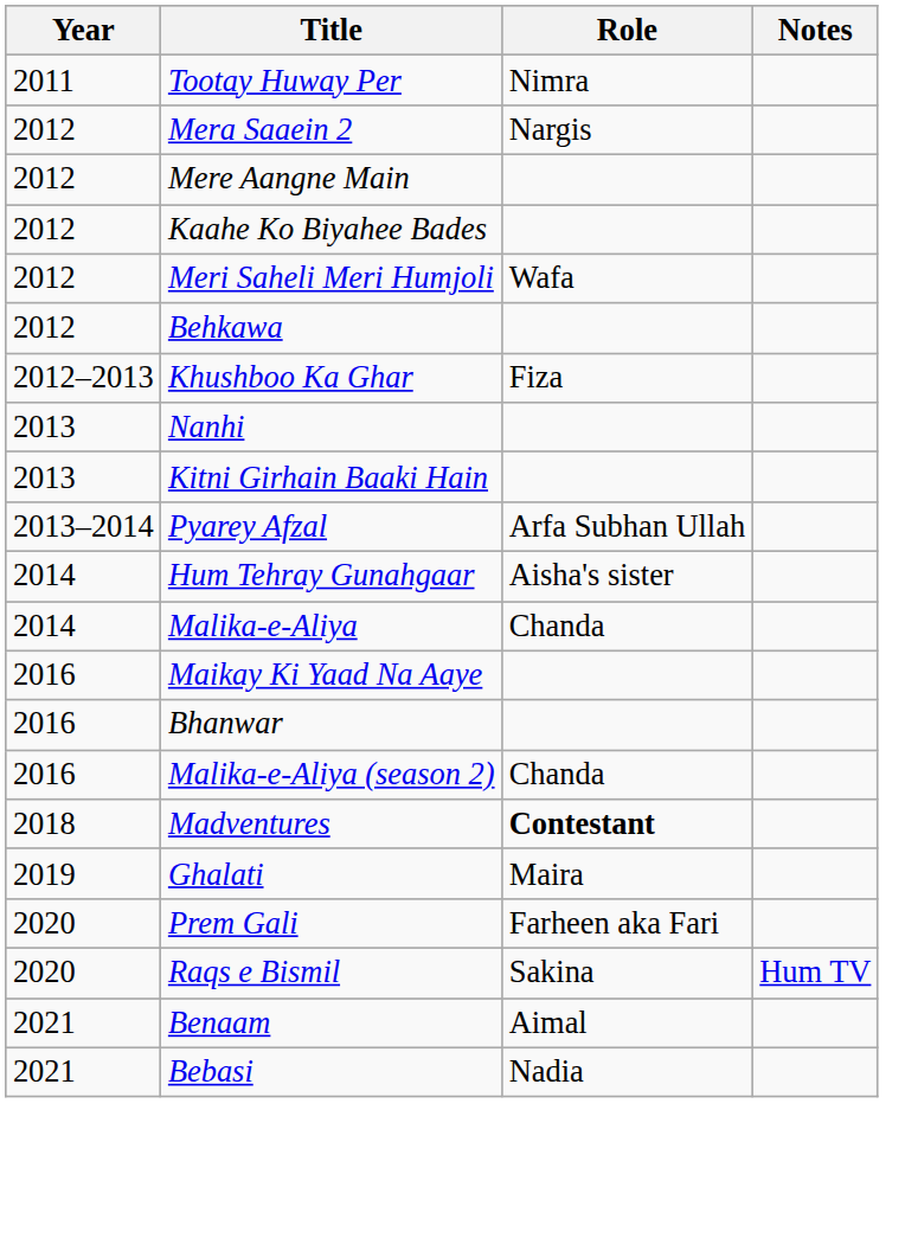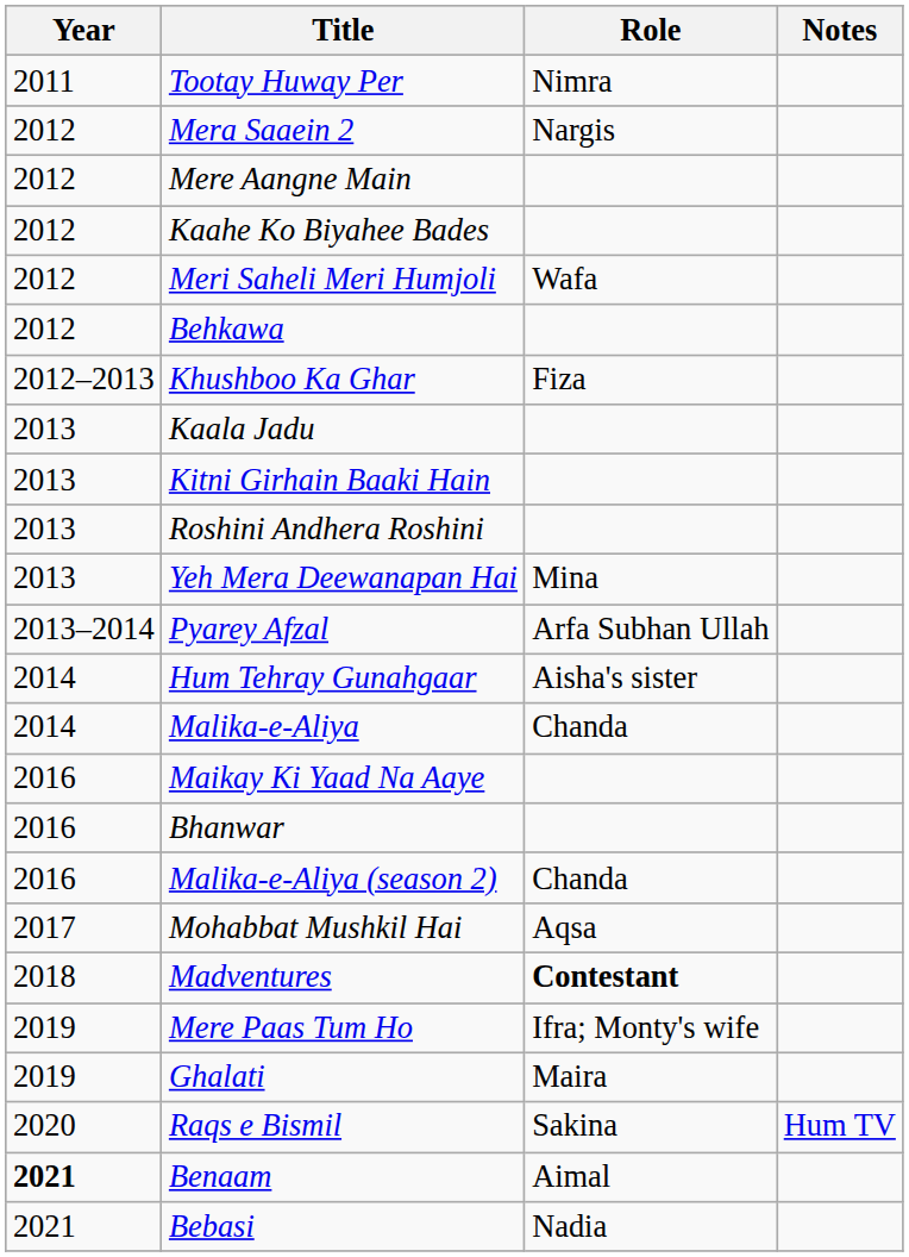 <table class="wikitable">
 <tr>
 <th scope="col">Year</th>
 <th scope="col">Title</th>
 <th scope="col">Role</th>
 <th scope="col">Notes</th>
 </tr>
 <tr>
 <td>2011</td>
 <td><em><a href='#'>Tootay Huway Per</a></em></td>
 <td>Nimra</td>
 <td></td>
 </tr>
 <tr>
 <td>2012</td>
 <td><em><a href='#'>Mera Saaein 2</a></em></td>
 <td>Nargis</td>
 <td></td>
 </tr>
 <tr>
 <td>2012</td>
 <td><em>Mere Aangne Main</em></td>
 <td></td>
 <td></td>
 </tr>
 <tr>
 <td>2012</td>
 <td><em>Kaahe Ko Biyahee Bades</em></td>
 <td></td>
 <td></td>
 </tr>
 <tr>
 <td>2012</td>
 <td><em><a href='#'>Meri Saheli Meri Humjoli</a></em></td>
 <td>Wafa</td>
 <td></td>
 </tr>
 <tr>
 <td>2012</td>
 <td><em><a href='#'>Behkawa</a></em></td>
 <td></td>
 <td></td>
 </tr>
 <tr>
 <td>2012–2013</td>
 <td><em><a href='#'>Khushboo Ka Ghar</a></em></td>
 <td>Fiza</td>
 <td></td>
 </tr>
 <tr>
 <td>2013</td>
-<td><em><a href='#'>Nanhi</a></em></td>
+<td><em>Kaala Jadu</em></td>
 <td></td>
 <td></td>
 </tr>
 <tr>
 <td>2013</td>
 <td><em><a href='#'>Kitni Girhain Baaki Hain</a></em></td>
 <td></td>
+<td></td>
+</tr>
+<tr>
+<td>2013</td>
+<td><em>Roshini Andhera Roshini</em></td>
+<td></td>
+<td></td>
+</tr>
+<tr>
+<td>2013</td>
+<td><em><a href='#'>Yeh Mera Deewanapan Hai</a></em></td>
+<td>Mina</td>
 <td></td>
 </tr>
 <tr>
 <td>2013–2014</td>
 <td><em><a href='#'>Pyarey Afzal</a></em></td>
 <td>Arfa Subhan Ullah</td>
 <td></td>
 </tr>
 <tr>
 <td>2014</td>
 <td><em><a href='#'>Hum Tehray Gunahgaar</a></em></td>
 <td>Aisha's sister</td>
 <td></td>
 </tr>
 <tr>
 <td>2014</td>
 <td><em><a href='#'>Malika-e-Aliya</a></em></td>
 <td>Chanda</td>
 <td></td>
 </tr>
 <tr>
 <td>2016</td>
 <td><em><a href='#'>Maikay Ki Yaad Na Aaye</a></em></td>
 <td></td>
 <td></td>
 </tr>
 <tr>
 <td>2016</td>
 <td><em>Bhanwar</em></td>
 <td></td>
 <td></td>
 </tr>
 <tr>
 <td>2016</td>
 <td><em><a href='#'>Malika-e-Aliya (season 2)</a></em></td>
 <td>Chanda</td>
 <td></td>
 </tr>
 <tr>
+<td>2017</td>
+<td><em>Mohabbat Mushkil Hai</em></td>
+<td>Aqsa</td>
+<td></td>
+</tr>
+<tr>
 <td>2018</td>
 <td><em><a href='#'>Madventures</a></em></td>
 <td><strong>Contestant</strong></td>
+<td></td>
+</tr>
+<tr>
+<td>2019</td>
+<td><em><a href='#'>Mere Paas Tum Ho</a></em></td>
+<td>Ifra; Monty's wife</td>
 <td></td>
 </tr>
 <tr>
 <td>2019</td>
 <td><em><a href='#'>Ghalati</a></em></td>
 <td>Maira</td>
 <td></td>
 </tr>
 <tr>
 <td>2020</td>
-<td><em><a href='#'>Prem Gali</a></em></td>
-<td>Farheen aka Fari</td>
-<td></td>
-</tr>
-<tr>
-<td>2020</td>
 <td><em><a href='#'>Raqs e Bismil</a></em></td>
 <td>Sakina</td>
 <td><a href='#'>Hum TV</a></td>
 </tr>
 <tr>
-<td>2021</td>
+<td><strong>2021</strong></td>
 <td><em><a href='#'>Benaam</a></em></td>
 <td>Aimal</td>
 <td></td>
 </tr>
 <tr>
 <td>2021</td>
 <td><em><a href='#'>Bebasi</a></em></td>
 <td>Nadia</td>
 <td></td>
 </tr>
 </table>
